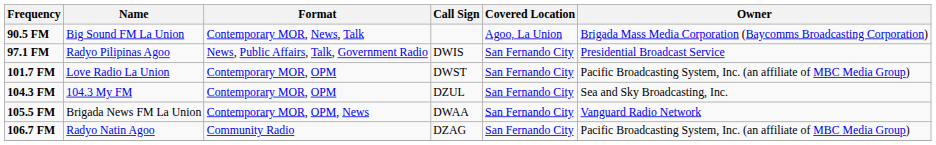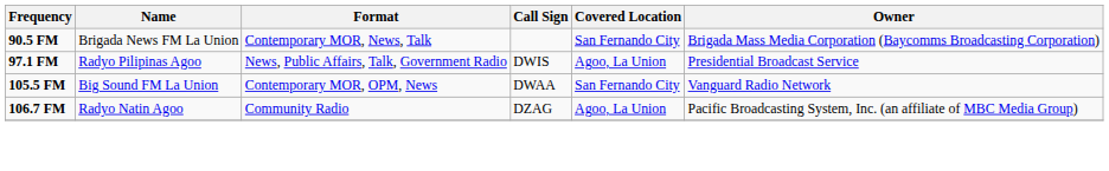 <table class="wikitable" style="font-size:90%;">
 <tr>
 <th>Frequency</th>
 <th>Name</th>
 <th>Format</th>
 <th>Call Sign</th>
 <th>Covered Location</th>
 <th>Owner</th>
 </tr>
 <tr>
 <td><strong>90.5 FM</strong></td>
-<td><a href='#'>Big Sound FM La Union</a></td>
+<td>Brigada News FM La Union</td>
 <td><a href='#'>Contemporary MOR</a>, <a href='#'>News</a>, <a href='#'>Talk</a></td>
 <td></td>
-<td><a href='#'>Agoo, La Union</a></td>
+<td><a href='#'>San Fernando City</a></td>
 <td><a href='#'>Brigada Mass Media Corporation</a> (<a href='#'>Baycomms Broadcasting Corporation</a>)</td>
 </tr>
 <tr>
 <td><strong>97.1 FM</strong></td>
 <td><a href='#'>Radyo Pilipinas Agoo</a></td>
 <td><a href='#'>News</a>, <a href='#'>Public Affairs</a>, <a href='#'>Talk</a>, <a href='#'>Government Radio</a></td>
 <td>DWIS</td>
-<td><a href='#'>San Fernando City</a></td>
+<td><a href='#'>Agoo, La Union</a></td>
 <td><a href='#'>Presidential Broadcast Service</a></td>
 </tr>
 <tr>
-<td><strong>101.7 FM</strong></td>
-<td><a href='#'>Love Radio La Union</a></td>
-<td><a href='#'>Contemporary MOR</a>, <a href='#'>OPM</a></td>
-<td>DWST</td>
-<td><a href='#'>San Fernando City</a></td>
-<td>Pacific Broadcasting System, Inc. (an affiliate of <a href='#'>MBC Media Group</a>)</td>
-</tr>
-<tr>
-<td><strong>104.3 FM</strong></td>
-<td><a href='#'>104.3 My FM</a></td>
-<td><a href='#'>Contemporary MOR</a>, <a href='#'>OPM</a></td>
-<td>DZUL</td>
-<td><a href='#'>San Fernando City</a></td>
-<td>Sea and Sky Broadcasting, Inc.</td>
-</tr>
-<tr>
 <td><strong>105.5 FM</strong></td>
-<td>Brigada News FM La Union</td>
+<td><a href='#'>Big Sound FM La Union</a></td>
 <td><a href='#'>Contemporary MOR</a>, <a href='#'>OPM</a>, <a href='#'>News</a></td>
 <td>DWAA</td>
 <td><a href='#'>San Fernando City</a></td>
 <td><a href='#'>Vanguard Radio Network</a></td>
 </tr>
 <tr>
 <td><strong>106.7 FM</strong></td>
 <td><a href='#'>Radyo Natin Agoo</a></td>
 <td><a href='#'>Community Radio</a></td>
 <td>DZAG</td>
-<td><a href='#'>San Fernando City</a></td>
+<td><a href='#'>Agoo, La Union</a></td>
 <td>Pacific Broadcasting System, Inc. (an affiliate of <a href='#'>MBC Media Group</a>)</td>
 </tr>
 <tr>
 </tr>
 </table>
